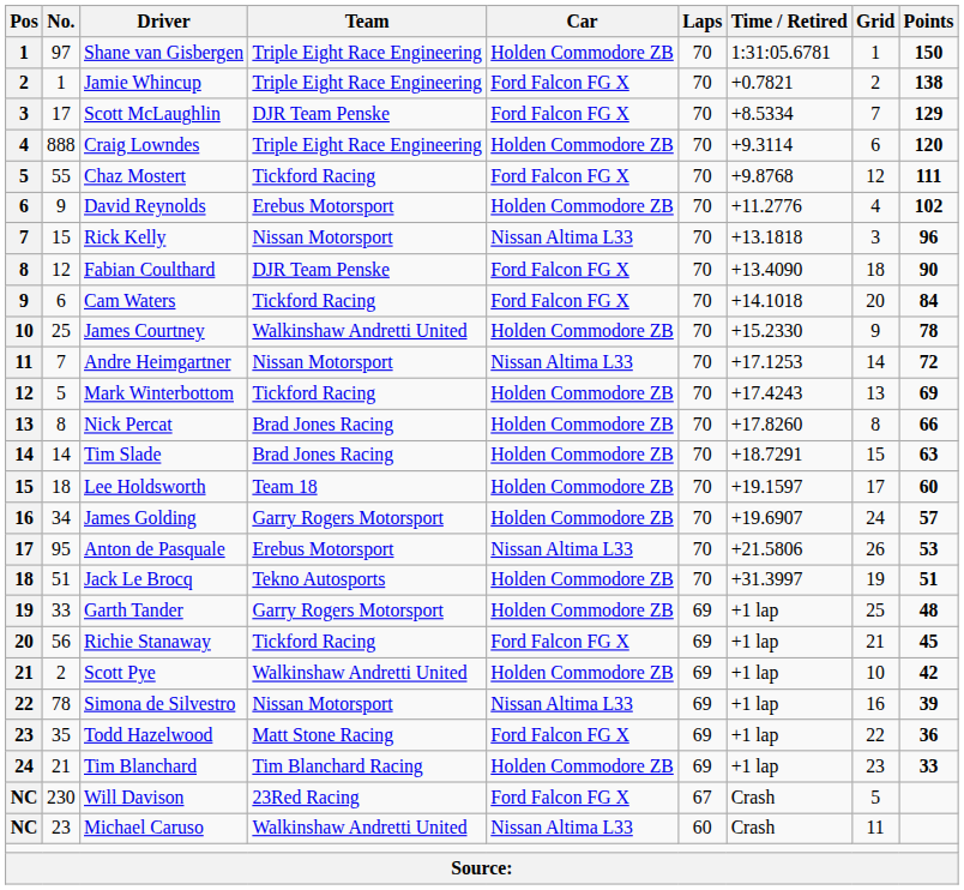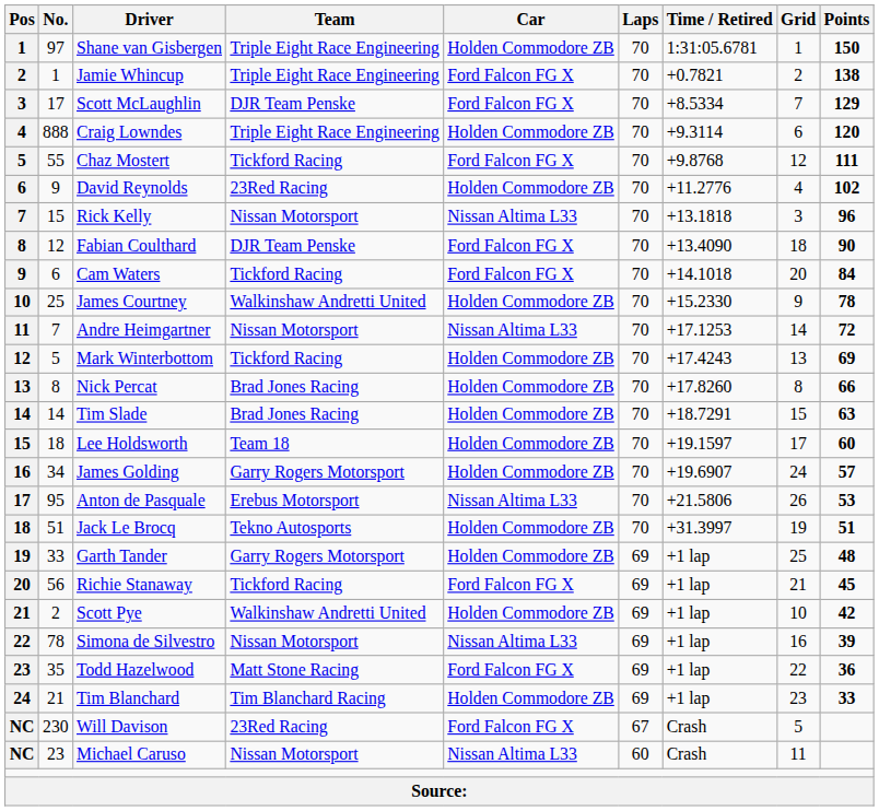 <table class="wikitable" style="font-size:90%;">
 <tr>
 <th>Pos</th>
 <th>No.</th>
 <th>Driver</th>
 <th>Team</th>
 <th>Car</th>
 <th>Laps</th>
 <th>Time / Retired</th>
 <th>Grid</th>
 <th>Points</th>
 </tr>
 <tr>
 <th>1</th>
 <td align="center">97</td>
 <td> <a href='#'>Shane van Gisbergen</a></td>
 <td><a href='#'>Triple Eight Race Engineering</a></td>
 <td><a href='#'>Holden Commodore ZB</a></td>
 <td align="center">70</td>
 <td>1:31:05.6781</td>
 <td align="center">1</td>
 <td align="center"><strong>150</strong></td>
 </tr>
 <tr>
 <th>2</th>
 <td align="center">1</td>
 <td> <a href='#'>Jamie Whincup</a></td>
 <td><a href='#'>Triple Eight Race Engineering</a></td>
 <td><a href='#'>Ford Falcon FG X</a></td>
 <td align="center">70</td>
 <td>+0.7821</td>
 <td align="center">2</td>
 <td align="center"><strong>138</strong></td>
 </tr>
 <tr>
 <th>3</th>
 <td align="center">17</td>
 <td> <a href='#'>Scott McLaughlin</a></td>
 <td><a href='#'>DJR Team Penske</a></td>
 <td><a href='#'>Ford Falcon FG X</a></td>
 <td align="center">70</td>
 <td>+8.5334</td>
 <td align="center">7</td>
 <td align="center"><strong>129</strong></td>
 </tr>
 <tr>
 <th>4</th>
 <td align="center">888</td>
 <td> <a href='#'>Craig Lowndes</a></td>
 <td><a href='#'>Triple Eight Race Engineering</a></td>
 <td><a href='#'>Holden Commodore ZB</a></td>
 <td align="center">70</td>
 <td>+9.3114</td>
 <td align="center">6</td>
 <td align="center"><strong>120</strong></td>
 </tr>
 <tr>
 <th>5</th>
 <td align="center">55</td>
 <td> <a href='#'>Chaz Mostert</a></td>
 <td><a href='#'>Tickford Racing</a></td>
 <td><a href='#'>Ford Falcon FG X</a></td>
 <td align="center">70</td>
 <td>+9.8768</td>
 <td align="center">12</td>
 <td align="center"><strong>111</strong></td>
 </tr>
 <tr>
 <th>6</th>
 <td align="center">9</td>
 <td> <a href='#'>David Reynolds</a></td>
-<td><a href='#'>Erebus Motorsport</a></td>
+<td><a href='#'>23Red Racing</a></td>
 <td><a href='#'>Holden Commodore ZB</a></td>
 <td align="center">70</td>
 <td>+11.2776</td>
 <td align="center">4</td>
 <td align="center"><strong>102</strong></td>
 </tr>
 <tr>
 <th>7</th>
 <td align="center">15</td>
 <td> <a href='#'>Rick Kelly</a></td>
 <td><a href='#'>Nissan Motorsport</a></td>
 <td><a href='#'>Nissan Altima L33</a></td>
 <td align="center">70</td>
 <td>+13.1818</td>
 <td align="center">3</td>
 <td align="center"><strong>96</strong></td>
 </tr>
 <tr>
 <th>8</th>
 <td align="center">12</td>
 <td> <a href='#'>Fabian Coulthard</a></td>
 <td><a href='#'>DJR Team Penske</a></td>
 <td><a href='#'>Ford Falcon FG X</a></td>
 <td align="center">70</td>
 <td>+13.4090</td>
 <td align="center">18</td>
 <td align="center"><strong>90</strong></td>
 </tr>
 <tr>
 <th>9</th>
 <td align="center">6</td>
 <td> <a href='#'>Cam Waters</a></td>
 <td><a href='#'>Tickford Racing</a></td>
 <td><a href='#'>Ford Falcon FG X</a></td>
 <td align="center">70</td>
 <td>+14.1018</td>
 <td align="center">20</td>
 <td align="center"><strong>84</strong></td>
 </tr>
 <tr>
 <th>10</th>
 <td align="center">25</td>
 <td> <a href='#'>James Courtney</a></td>
 <td><a href='#'>Walkinshaw Andretti United</a></td>
 <td><a href='#'>Holden Commodore ZB</a></td>
 <td align="center">70</td>
 <td>+15.2330</td>
 <td align="center">9</td>
 <td align="center"><strong>78</strong></td>
 </tr>
 <tr>
 <th>11</th>
 <td align="center">7</td>
 <td> <a href='#'>Andre Heimgartner</a></td>
 <td><a href='#'>Nissan Motorsport</a></td>
 <td><a href='#'>Nissan Altima L33</a></td>
 <td align="center">70</td>
 <td>+17.1253</td>
 <td align="center">14</td>
 <td align="center"><strong>72</strong></td>
 </tr>
 <tr>
 <th>12</th>
 <td align="center">5</td>
 <td> <a href='#'>Mark Winterbottom</a></td>
 <td><a href='#'>Tickford Racing</a></td>
 <td><a href='#'>Holden Commodore ZB</a></td>
 <td align="center">70</td>
 <td>+17.4243</td>
 <td align="center">13</td>
 <td align="center"><strong>69</strong></td>
 </tr>
 <tr>
 <th>13</th>
 <td align="center">8</td>
 <td> <a href='#'>Nick Percat</a></td>
 <td><a href='#'>Brad Jones Racing</a></td>
 <td><a href='#'>Holden Commodore ZB</a></td>
 <td align="center">70</td>
 <td>+17.8260</td>
 <td align="center">8</td>
 <td align="center"><strong>66</strong></td>
 </tr>
 <tr>
 <th>14</th>
 <td align="center">14</td>
 <td> <a href='#'>Tim Slade</a></td>
 <td><a href='#'>Brad Jones Racing</a></td>
 <td><a href='#'>Holden Commodore ZB</a></td>
 <td align="center">70</td>
 <td>+18.7291</td>
 <td align="center">15</td>
 <td align="center"><strong>63</strong></td>
 </tr>
 <tr>
 <th>15</th>
 <td align="center">18</td>
 <td> <a href='#'>Lee Holdsworth</a></td>
 <td><a href='#'>Team 18</a></td>
 <td><a href='#'>Holden Commodore ZB</a></td>
 <td align="center">70</td>
 <td>+19.1597</td>
 <td align="center">17</td>
 <td align="center"><strong>60</strong></td>
 </tr>
 <tr>
 <th>16</th>
 <td align="center">34</td>
 <td> <a href='#'>James Golding</a></td>
 <td><a href='#'>Garry Rogers Motorsport</a></td>
 <td><a href='#'>Holden Commodore ZB</a></td>
 <td align="center">70</td>
 <td>+19.6907</td>
 <td align="center">24</td>
 <td align="center"><strong>57</strong></td>
 </tr>
 <tr>
 <th>17</th>
 <td align="center">95</td>
 <td> <a href='#'>Anton de Pasquale</a></td>
 <td><a href='#'>Erebus Motorsport</a></td>
 <td><a href='#'>Nissan Altima L33</a></td>
 <td align="center">70</td>
 <td>+21.5806</td>
 <td align="center">26</td>
 <td align="center"><strong>53</strong></td>
 </tr>
 <tr>
 <th>18</th>
 <td align="center">51</td>
 <td> <a href='#'>Jack Le Brocq</a></td>
 <td><a href='#'>Tekno Autosports</a></td>
 <td><a href='#'>Holden Commodore ZB</a></td>
 <td align="center">70</td>
 <td>+31.3997</td>
 <td align="center">19</td>
 <td align="center"><strong>51</strong></td>
 </tr>
 <tr>
 <th>19</th>
 <td align="center">33</td>
 <td> <a href='#'>Garth Tander</a></td>
 <td><a href='#'>Garry Rogers Motorsport</a></td>
 <td><a href='#'>Holden Commodore ZB</a></td>
 <td align="center">69</td>
 <td>+1 lap</td>
 <td align="center">25</td>
 <td align="center"><strong>48</strong></td>
 </tr>
 <tr>
 <th>20</th>
 <td align="center">56</td>
 <td> <a href='#'>Richie Stanaway</a></td>
 <td><a href='#'>Tickford Racing</a></td>
 <td><a href='#'>Ford Falcon FG X</a></td>
 <td align="center">69</td>
 <td>+1 lap</td>
 <td align="center">21</td>
 <td align="center"><strong>45</strong></td>
 </tr>
 <tr>
 <th>21</th>
 <td align="center">2</td>
 <td> <a href='#'>Scott Pye</a></td>
 <td><a href='#'>Walkinshaw Andretti United</a></td>
 <td><a href='#'>Holden Commodore ZB</a></td>
 <td align="center">69</td>
 <td>+1 lap</td>
 <td align="center">10</td>
 <td align="center"><strong>42</strong></td>
 </tr>
 <tr>
 <th>22</th>
 <td align="center">78</td>
 <td> <a href='#'>Simona de Silvestro</a></td>
 <td><a href='#'>Nissan Motorsport</a></td>
 <td><a href='#'>Nissan Altima L33</a></td>
 <td align="center">69</td>
 <td>+1 lap</td>
 <td align="center">16</td>
 <td align="center"><strong>39</strong></td>
 </tr>
 <tr>
 <th>23</th>
 <td align="center">35</td>
 <td> <a href='#'>Todd Hazelwood</a></td>
 <td><a href='#'>Matt Stone Racing</a></td>
 <td><a href='#'>Ford Falcon FG X</a></td>
 <td align="center">69</td>
 <td>+1 lap</td>
 <td align="center">22</td>
 <td align="center"><strong>36</strong></td>
 </tr>
 <tr>
 <th>24</th>
 <td align="center">21</td>
 <td> <a href='#'>Tim Blanchard</a></td>
 <td><a href='#'>Tim Blanchard Racing</a></td>
 <td><a href='#'>Holden Commodore ZB</a></td>
 <td align="center">69</td>
 <td>+1 lap</td>
 <td align="center">23</td>
 <td align="center"><strong>33</strong></td>
 </tr>
 <tr>
 <th>NC</th>
 <td align="center">230</td>
 <td> <a href='#'>Will Davison</a></td>
 <td><a href='#'>23Red Racing</a></td>
 <td><a href='#'>Ford Falcon FG X</a></td>
 <td align="center">67</td>
 <td>Crash</td>
 <td align="center">5</td>
 <td align="center"></td>
 </tr>
 <tr>
 <th>NC</th>
 <td align="center">23</td>
 <td> <a href='#'>Michael Caruso</a></td>
-<td><a href='#'>Walkinshaw Andretti United</a></td>
+<td><a href='#'>Nissan Motorsport</a></td>
 <td><a href='#'>Nissan Altima L33</a></td>
 <td align="center">60</td>
 <td>Crash</td>
 <td align="center">11</td>
 <td align="center"></td>
 </tr>
 <tr>
 <td colspan="9" align="center"></td>
 </tr>
 <tr>
 <th colspan="9">Source:</th>
 </tr>
 </table>
